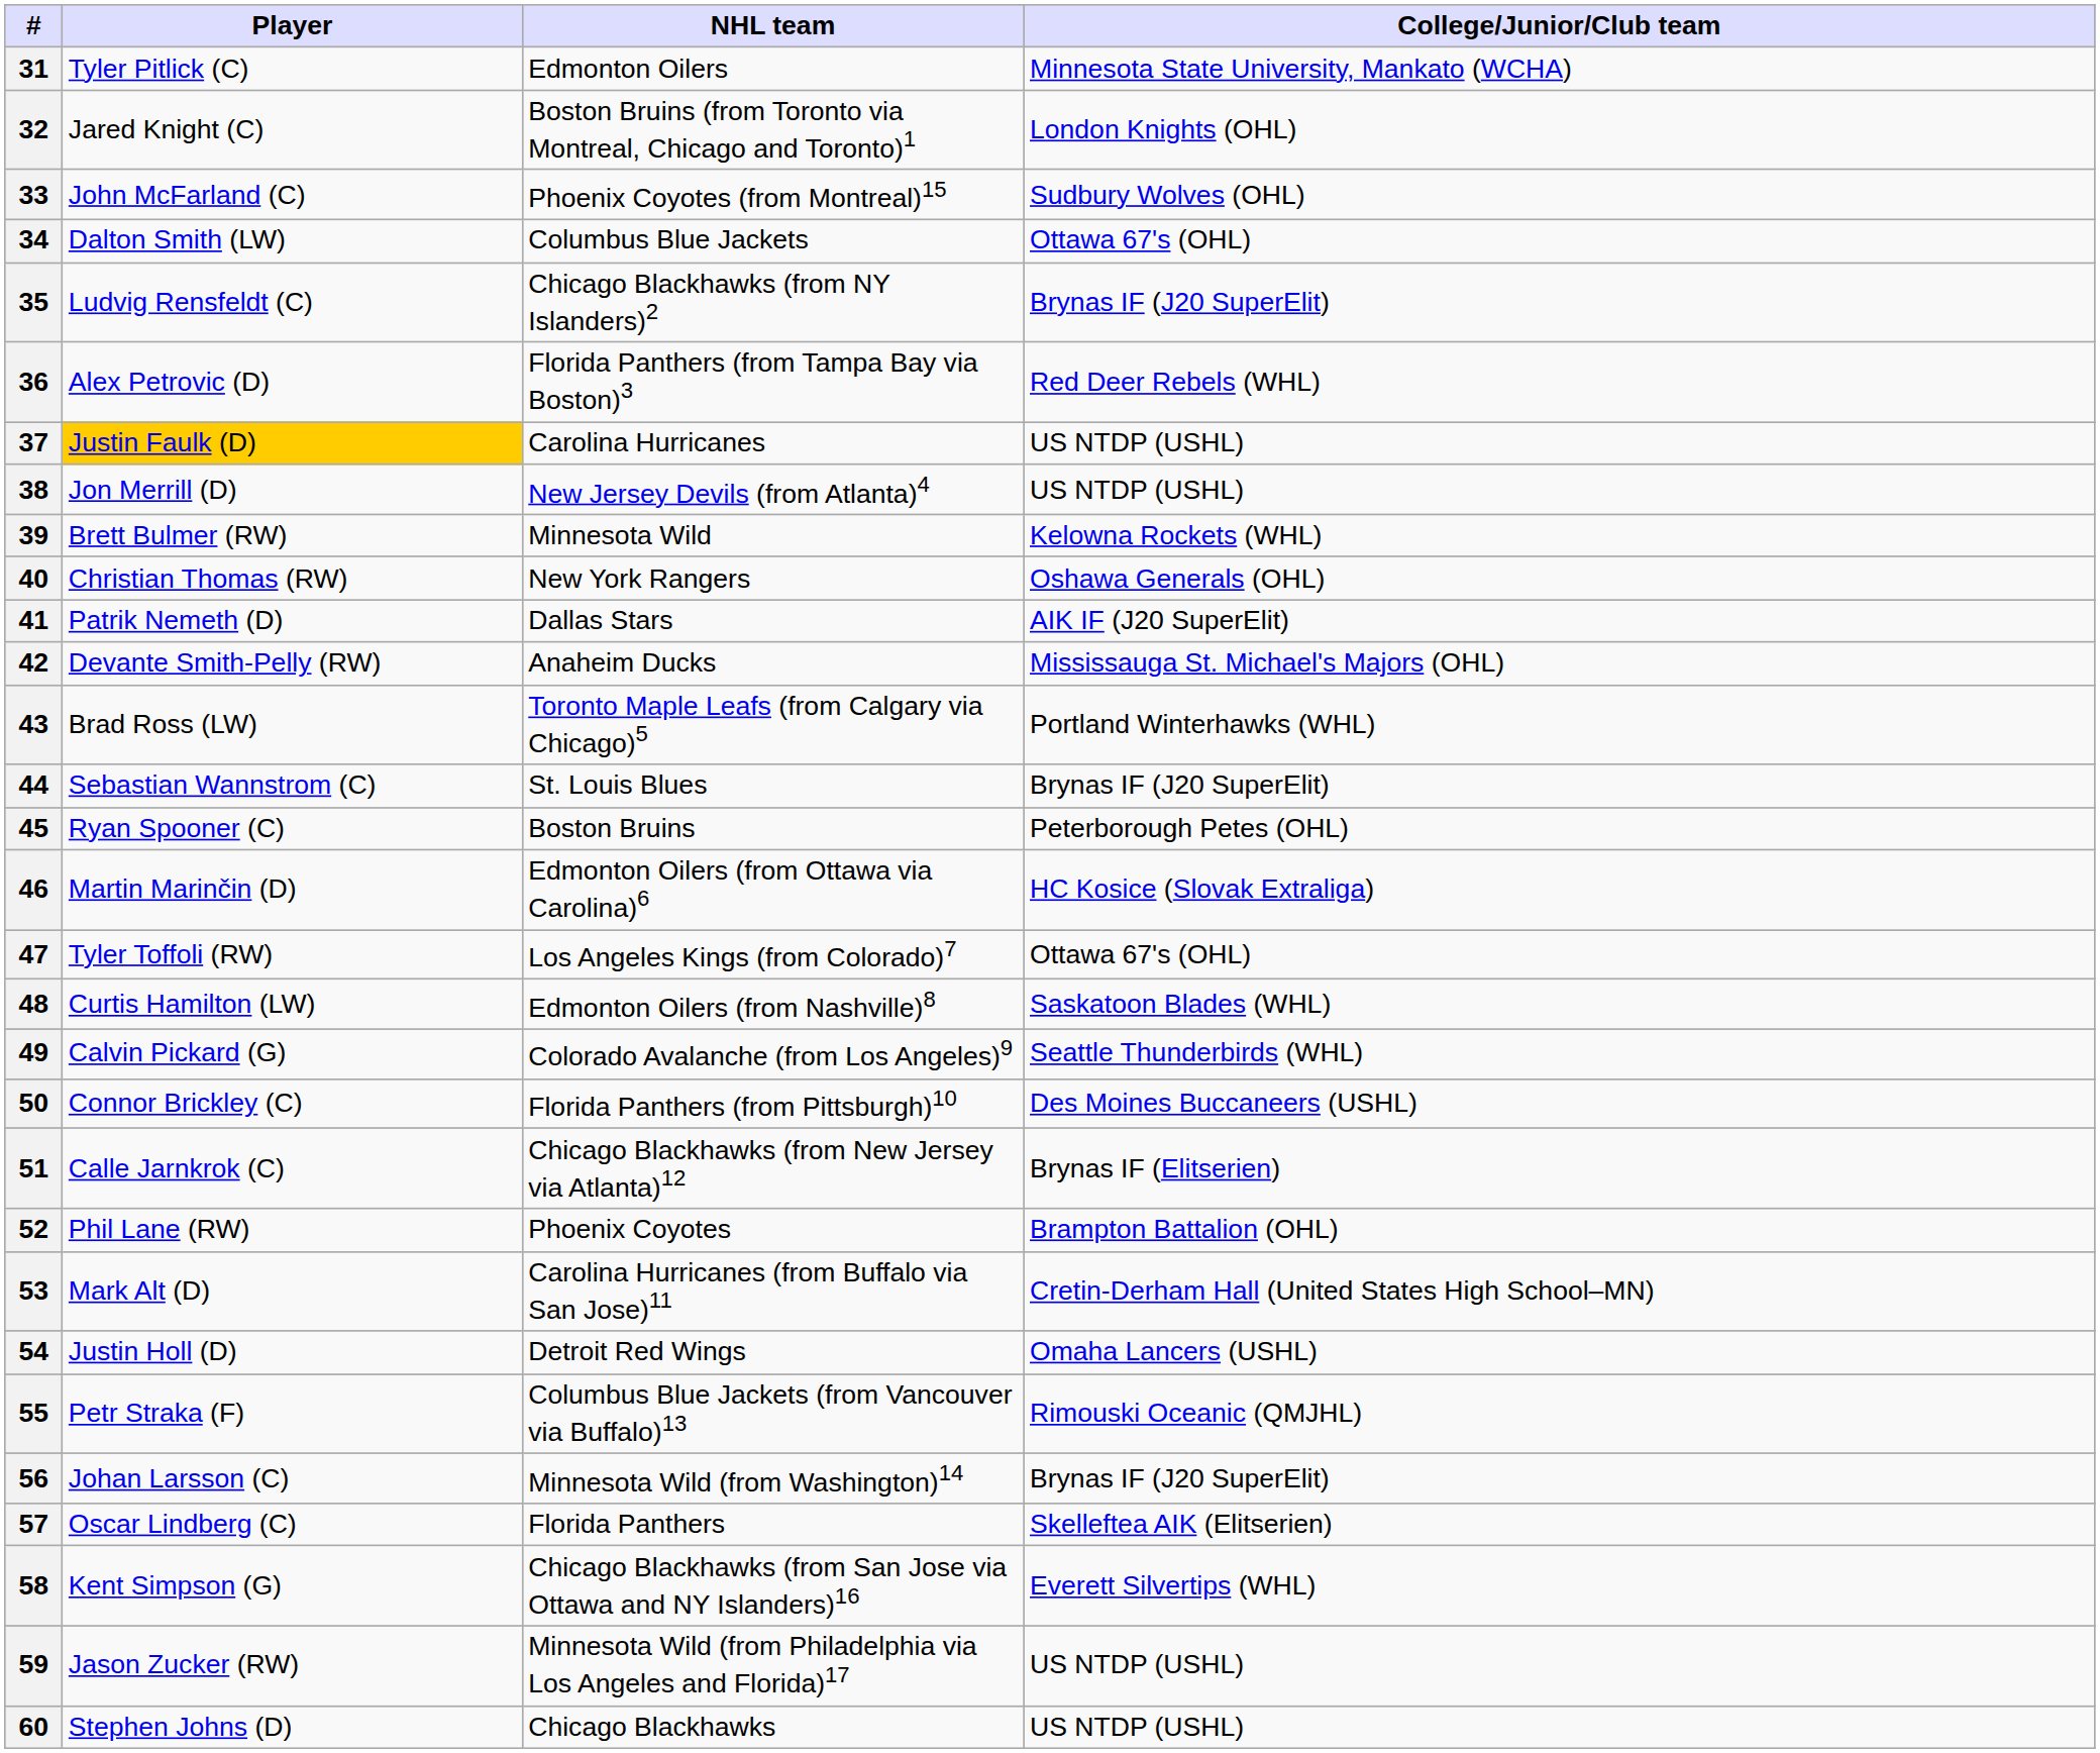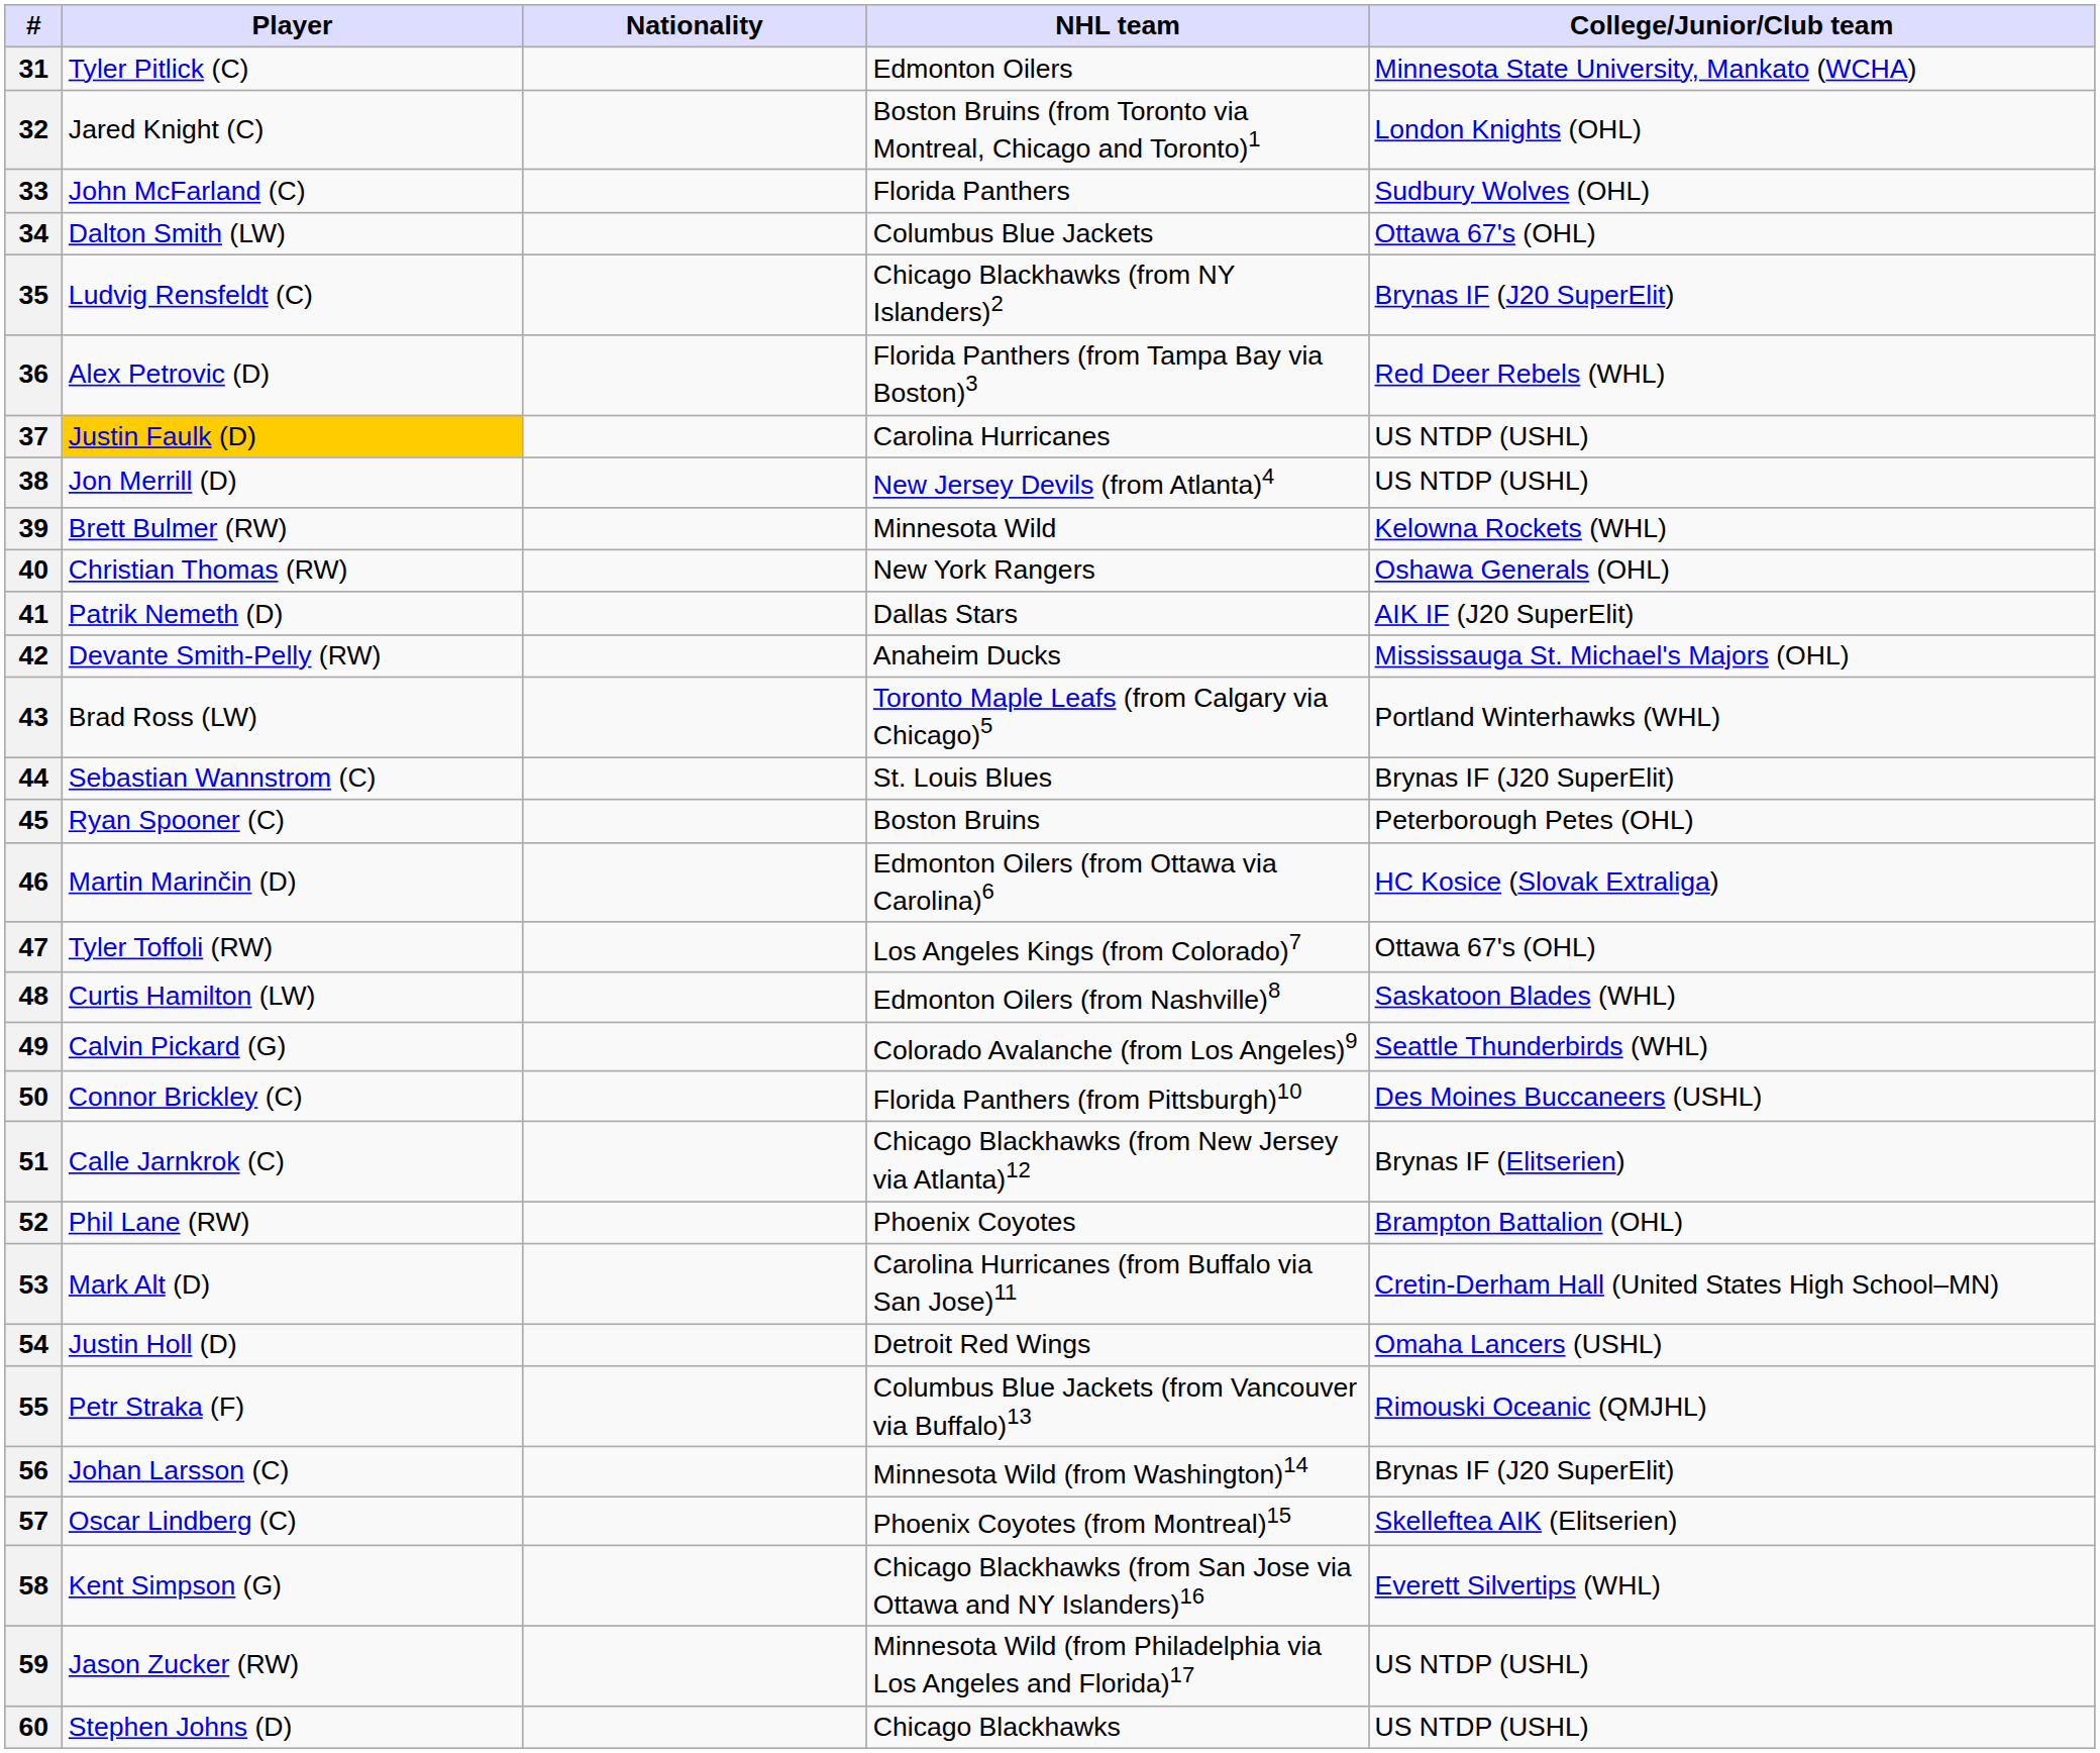 <table class="wikitable">
 <tr>
 <th style="background:#ddf; width:2.75%;">#</th>
 <th style="background:#ddf; width:22.0%;">Player</th>
+<th style="background:#ddf; width:16.5%;">Nationality</th>
 <th style="background:#ddf; width:24.0%;">NHL team</th>
 <th style="background:#ddf; width:100.0%;">College/Junior/Club team</th>
 </tr>
 <tr>
 <th>31</th>
 <td><a href='#'>Tyler Pitlick</a> (C)</td>
+<td></td>
 <td>Edmonton Oilers</td>
 <td><a href='#'>Minnesota State University, Mankato</a> (<a href='#'>WCHA</a>)</td>
 </tr>
 <tr>
 <th>32</th>
 <td>Jared Knight (C)</td>
+<td></td>
 <td>Boston Bruins (from Toronto via Montreal, Chicago and Toronto)<sup>1</sup></td>
 <td><a href='#'>London Knights</a> (OHL)</td>
 </tr>
 <tr>
 <th>33</th>
 <td><a href='#'>John McFarland</a> (C)</td>
-<td>Phoenix Coyotes (from Montreal)<sup>15</sup></td>
+<td></td>
+<td>Florida Panthers</td>
 <td><a href='#'>Sudbury Wolves</a> (OHL)</td>
 </tr>
 <tr>
 <th>34</th>
 <td><a href='#'>Dalton Smith</a> (LW)</td>
+<td></td>
 <td>Columbus Blue Jackets</td>
 <td><a href='#'>Ottawa 67's</a> (OHL)</td>
 </tr>
 <tr>
 <th>35</th>
 <td><a href='#'>Ludvig Rensfeldt</a> (C)</td>
+<td></td>
 <td>Chicago Blackhawks (from NY Islanders)<sup>2</sup></td>
 <td><a href='#'>Brynas IF</a> (<a href='#'>J20 SuperElit</a>)</td>
 </tr>
 <tr>
 <th>36</th>
 <td><a href='#'>Alex Petrovic</a> (D)</td>
+<td></td>
 <td>Florida Panthers (from Tampa Bay via Boston)<sup>3</sup></td>
 <td><a href='#'>Red Deer Rebels</a> (WHL)</td>
 </tr>
 <tr>
 <th>37</th>
 <td bgcolor="#FFCC00"><a href='#'>Justin Faulk</a> (D)</td>
+<td></td>
 <td>Carolina Hurricanes</td>
 <td>US NTDP (USHL)</td>
 </tr>
 <tr>
 <th>38</th>
 <td><a href='#'>Jon Merrill</a> (D)</td>
+<td></td>
 <td><a href='#'>New Jersey Devils</a> (from Atlanta)<sup>4</sup></td>
 <td>US NTDP (USHL)</td>
 </tr>
 <tr>
 <th>39</th>
 <td><a href='#'>Brett Bulmer</a> (RW)</td>
+<td></td>
 <td>Minnesota Wild</td>
 <td><a href='#'>Kelowna Rockets</a> (WHL)</td>
 </tr>
 <tr>
 <th>40</th>
 <td><a href='#'>Christian Thomas</a> (RW)</td>
+<td></td>
 <td>New York Rangers</td>
 <td><a href='#'>Oshawa Generals</a> (OHL)</td>
 </tr>
 <tr>
 <th>41</th>
 <td><a href='#'>Patrik Nemeth</a> (D)</td>
+<td></td>
 <td>Dallas Stars</td>
 <td><a href='#'>AIK IF</a> (J20 SuperElit)</td>
 </tr>
 <tr>
 <th>42</th>
 <td><a href='#'>Devante Smith-Pelly</a> (RW)</td>
+<td></td>
 <td>Anaheim Ducks</td>
 <td><a href='#'>Mississauga St. Michael's Majors</a> (OHL)</td>
 </tr>
 <tr>
 <th>43</th>
 <td>Brad Ross (LW)</td>
+<td></td>
 <td><a href='#'>Toronto Maple Leafs</a> (from Calgary via Chicago)<sup>5</sup></td>
 <td>Portland Winterhawks (WHL)</td>
 </tr>
 <tr>
 <th>44</th>
 <td><a href='#'>Sebastian Wannstrom</a> (C)</td>
+<td></td>
 <td>St. Louis Blues</td>
 <td>Brynas IF (J20 SuperElit)</td>
 </tr>
 <tr>
 <th>45</th>
 <td><a href='#'>Ryan Spooner</a> (C)</td>
+<td></td>
 <td>Boston Bruins</td>
 <td>Peterborough Petes (OHL)</td>
 </tr>
 <tr>
 <th>46</th>
 <td><a href='#'>Martin Marinčin</a> (D)</td>
+<td></td>
 <td>Edmonton Oilers (from Ottawa via Carolina)<sup>6</sup></td>
 <td><a href='#'>HC Kosice</a> (<a href='#'>Slovak Extraliga</a>)</td>
 </tr>
 <tr>
 <th>47</th>
 <td><a href='#'>Tyler Toffoli</a> (RW)</td>
+<td></td>
 <td>Los Angeles Kings (from Colorado)<sup>7</sup></td>
 <td>Ottawa 67's (OHL)</td>
 </tr>
 <tr>
 <th>48</th>
 <td><a href='#'>Curtis Hamilton</a> (LW)</td>
+<td></td>
 <td>Edmonton Oilers (from Nashville)<sup>8</sup></td>
 <td><a href='#'>Saskatoon Blades</a> (WHL)</td>
 </tr>
 <tr>
 <th>49</th>
 <td><a href='#'>Calvin Pickard</a> (G)</td>
+<td></td>
 <td>Colorado Avalanche (from Los Angeles)<sup>9</sup></td>
 <td><a href='#'>Seattle Thunderbirds</a> (WHL)</td>
 </tr>
 <tr>
 <th>50</th>
 <td><a href='#'>Connor Brickley</a> (C)</td>
+<td></td>
 <td>Florida Panthers (from Pittsburgh)<sup>10</sup></td>
 <td><a href='#'>Des Moines Buccaneers</a> (USHL)</td>
 </tr>
 <tr>
 <th>51</th>
 <td><a href='#'>Calle Jarnkrok</a> (C)</td>
+<td></td>
 <td>Chicago Blackhawks (from New Jersey via Atlanta)<sup>12</sup></td>
 <td>Brynas IF (<a href='#'>Elitserien</a>)</td>
 </tr>
 <tr>
 <th>52</th>
 <td><a href='#'>Phil Lane</a> (RW)</td>
+<td></td>
 <td>Phoenix Coyotes</td>
 <td><a href='#'>Brampton Battalion</a> (OHL)</td>
 </tr>
 <tr>
 <th>53</th>
 <td><a href='#'>Mark Alt</a> (D)</td>
+<td></td>
 <td>Carolina Hurricanes (from Buffalo via San Jose)<sup>11</sup></td>
 <td><a href='#'>Cretin-Derham Hall</a> (United States High School–MN)</td>
 </tr>
 <tr>
 <th>54</th>
 <td><a href='#'>Justin Holl</a> (D)</td>
+<td></td>
 <td>Detroit Red Wings</td>
 <td><a href='#'>Omaha Lancers</a> (USHL)</td>
 </tr>
 <tr>
 <th>55</th>
 <td><a href='#'>Petr Straka</a> (F)</td>
+<td></td>
 <td>Columbus Blue Jackets (from Vancouver via Buffalo)<sup>13</sup></td>
 <td><a href='#'>Rimouski Oceanic</a> (QMJHL)</td>
 </tr>
 <tr>
 <th>56</th>
 <td><a href='#'>Johan Larsson</a> (C)</td>
+<td></td>
 <td>Minnesota Wild (from Washington)<sup>14</sup></td>
 <td>Brynas IF (J20 SuperElit)</td>
 </tr>
 <tr>
 <th>57</th>
 <td><a href='#'>Oscar Lindberg</a> (C)</td>
-<td>Florida Panthers</td>
+<td></td>
+<td>Phoenix Coyotes (from Montreal)<sup>15</sup></td>
 <td><a href='#'>Skelleftea AIK</a> (Elitserien)</td>
 </tr>
 <tr>
 <th>58</th>
 <td><a href='#'>Kent Simpson</a> (G)</td>
+<td></td>
 <td>Chicago Blackhawks (from San Jose via Ottawa and NY Islanders)<sup>16</sup></td>
 <td><a href='#'>Everett Silvertips</a> (WHL)</td>
 </tr>
 <tr>
 <th>59</th>
 <td><a href='#'>Jason Zucker</a> (RW)</td>
+<td></td>
 <td>Minnesota Wild (from Philadelphia via Los Angeles and Florida)<sup>17</sup></td>
 <td>US NTDP (USHL)</td>
 </tr>
 <tr>
 <th>60</th>
 <td><a href='#'>Stephen Johns</a> (D)</td>
+<td></td>
 <td>Chicago Blackhawks</td>
 <td>US NTDP (USHL)</td>
 </tr>
 </table>
